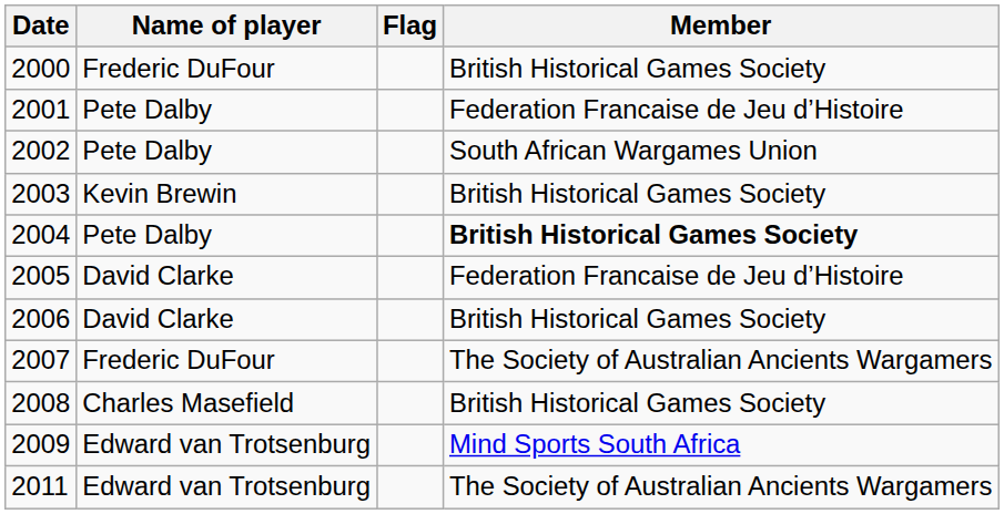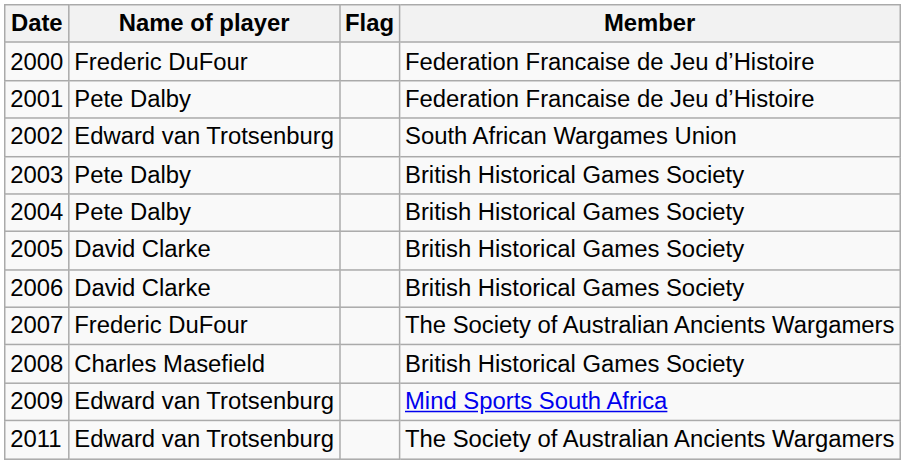 <table class="wikitable">
 <tr>
 <th>Date</th>
 <th>Name of player</th>
 <th>Flag</th>
 <th>Member</th>
 </tr>
 <tr>
 <td>2000</td>
 <td>Frederic DuFour</td>
 <td></td>
-<td>British Historical Games Society</td>
+<td>Federation Francaise de Jeu d’Histoire</td>
 </tr>
 <tr>
 <td>2001</td>
 <td>Pete Dalby</td>
 <td></td>
 <td>Federation Francaise de Jeu d’Histoire</td>
 </tr>
 <tr>
 <td>2002</td>
-<td>Pete Dalby</td>
+<td>Edward van Trotsenburg</td>
 <td></td>
 <td>South African Wargames Union</td>
 </tr>
 <tr>
 <td>2003</td>
-<td>Kevin Brewin</td>
+<td>Pete Dalby</td>
 <td></td>
 <td>British Historical Games Society</td>
 </tr>
 <tr>
 <td>2004</td>
 <td>Pete Dalby</td>
 <td></td>
-<td><strong>British Historical Games Society</strong></td>
+<td>British Historical Games Society</td>
 </tr>
 <tr>
 <td>2005</td>
 <td>David Clarke</td>
 <td></td>
-<td>Federation Francaise de Jeu d’Histoire</td>
+<td>British Historical Games Society</td>
 </tr>
 <tr>
 <td>2006</td>
 <td>David Clarke</td>
 <td></td>
 <td>British Historical Games Society</td>
 </tr>
 <tr>
 <td>2007</td>
 <td>Frederic DuFour</td>
 <td></td>
 <td>The Society of Australian Ancients Wargamers</td>
 </tr>
 <tr>
 <td>2008</td>
 <td>Charles Masefield</td>
 <td></td>
 <td>British Historical Games Society</td>
 </tr>
 <tr>
 <td>2009</td>
 <td>Edward van Trotsenburg</td>
 <td></td>
 <td><a href='#'>Mind Sports South Africa</a></td>
 </tr>
 <tr>
 <td>2011</td>
 <td>Edward van Trotsenburg</td>
 <td></td>
 <td>The Society of Australian Ancients Wargamers</td>
 </tr>
 </table>
